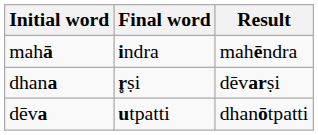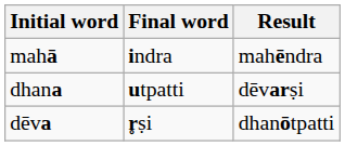 <table class="wikitable">
 <tr>
 <th>Initial word</th>
 <th>Final word</th>
 <th>Result</th>
 </tr>
 <tr>
 <td>mah<strong>ā</strong></td>
 <td><strong>i</strong>ndra</td>
 <td>mah<strong>ē</strong>ndra</td>
 </tr>
 <tr>
 <td>dhan<strong>a</strong></td>
-<td><strong>r̥</strong>ṣi</td>
+<td><strong>u</strong>tpatti</td>
 <td>dēv<strong>ar</strong>ṣi</td>
 </tr>
 <tr>
 <td>dēv<strong>a</strong></td>
-<td><strong>u</strong>tpatti</td>
+<td><strong>r̥</strong>ṣi</td>
 <td>dhan<strong>ō</strong>tpatti</td>
 </tr>
 </table>
